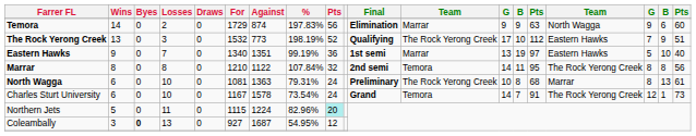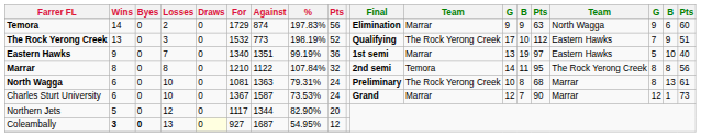 <table class="wikitable" style="font-size: 85%; text-align: left">
 <tr>
 <th style="color:crimson">Farrer FL</th>
 <th style="color:crimson">Wins</th>
 <th style="color:crimson">Byes</th>
 <th style="color:crimson">Losses</th>
 <th style="color:crimson">Draws</th>
 <th style="color:crimson">For</th>
 <th style="color:crimson">Against</th>
 <th style="color:crimson">%</th>
 <th style="color:crimson">Pts</th>
 <th></th>
 <th style="color:green">Final</th>
 <th style="color:green">Team</th>
 <th style="color:green">G</th>
 <th style="color:green">B</th>
 <th style="color:green">Pts</th>
 <th style="color:green">Team</th>
 <th style="color:green">G</th>
 <th style="color:green">B</th>
 <th style="color:green">Pts</th>
 </tr>
 <tr>
 </tr>
 <tr>
 </tr>
 <tr>
 <td><strong>	Temora	</strong></td>
 <td>14</td>
 <td>0</td>
 <td>2</td>
 <td>0</td>
 <td>1729</td>
 <td>874</td>
 <td>197.83%</td>
 <td>56</td>
 <td></td>
 <td><strong>Elimination</strong></td>
 <td>Marrar</td>
 <td>9</td>
 <td>9</td>
 <td>63</td>
 <td>North Wagga</td>
 <td>9</td>
 <td>6</td>
 <td>60</td>
 </tr>
 <tr>
 <td><strong>	The Rock Yerong Creek	</strong></td>
 <td>13</td>
 <td>0</td>
 <td>3</td>
 <td>0</td>
 <td>1532</td>
 <td>773</td>
 <td>198.19%</td>
 <td>52</td>
 <td></td>
 <td><strong>Qualifying</strong></td>
 <td>The Rock Yerong Creek</td>
 <td>17</td>
 <td>10</td>
 <td>112</td>
 <td>Eastern Hawks</td>
 <td>7</td>
 <td>9</td>
 <td>51</td>
 </tr>
 <tr>
 <td><strong>	Eastern Hawks	</strong></td>
 <td>9</td>
 <td>0</td>
 <td>7</td>
 <td>0</td>
 <td>1340</td>
 <td>1351</td>
 <td>99.19%</td>
 <td>36</td>
 <td></td>
 <td><strong>1st semi</strong></td>
 <td>Marrar</td>
 <td>13</td>
 <td>19</td>
 <td>97</td>
 <td>Eastern Hawks</td>
 <td>5</td>
 <td>10</td>
 <td>40</td>
 </tr>
 <tr>
 <td><strong>	Marrar	</strong></td>
 <td>8</td>
 <td>0</td>
 <td>8</td>
 <td>0</td>
 <td>1210</td>
 <td>1122</td>
 <td>107.84%</td>
 <td>32</td>
 <td></td>
 <td><strong>2nd semi</strong></td>
 <td>Temora</td>
 <td>14</td>
 <td>11</td>
 <td>95</td>
 <td>The Rock Yerong Creek</td>
 <td>8</td>
 <td>8</td>
 <td>56</td>
 </tr>
 <tr>
 <td><strong>	North Wagga	</strong></td>
 <td>6</td>
 <td>0</td>
 <td>10</td>
 <td>0</td>
 <td>1081</td>
 <td>1363</td>
 <td>79.31%</td>
 <td>24</td>
 <td></td>
 <td><strong>Preliminary</strong></td>
 <td>The Rock Yerong Creek</td>
 <td>10</td>
 <td>8</td>
 <td>68</td>
 <td>Marrar</td>
 <td>8</td>
 <td>13</td>
 <td>61</td>
 </tr>
 <tr>
 <td>Charles Sturt University</td>
 <td>6</td>
 <td>0</td>
 <td>10</td>
 <td>0</td>
-<td>1167</td>
-<td>1578</td>
-<td>73.54%</td>
+<td>1367</td>
+<td>1587</td>
+<td>73.53%</td>
 <td>24</td>
 <td></td>
 <td><strong>Grand</strong></td>
-<td>Temora</td>
-<td>14</td>
+<td>Marrar</td>
+<td>12</td>
 <td>7</td>
-<td>91</td>
-<td>The Rock Yerong Creek</td>
+<td>90</td>
+<td>Marrar</td>
 <td>12</td>
 <td>1</td>
 <td>73</td>
 </tr>
 <tr>
 <td>Northern Jets</td>
 <td>5</td>
 <td>0</td>
-<td>11</td>
+<td>12</td>
 <td>0</td>
-<td>1115</td>
-<td>1224</td>
-<td>82.96%</td>
-<td style="background: paleturquoise;">20</td>
+<td>1117</td>
+<td>1344</td>
+<td>82.90%</td>
+<td>20</td>
 <td></td>
 </tr>
 <tr>
 <td>Coleambally</td>
-<td>3</td>
+<td><strong>3</strong></td>
 <td><strong>0</strong></td>
 <td>13</td>
-<td>0</td>
+<td style="background: lightyellow;">0</td>
 <td>927</td>
 <td>1687</td>
 <td>54.95%</td>
 <td>12</td>
 <td></td>
 </tr>
 <tr>
 </tr>
 </table>
